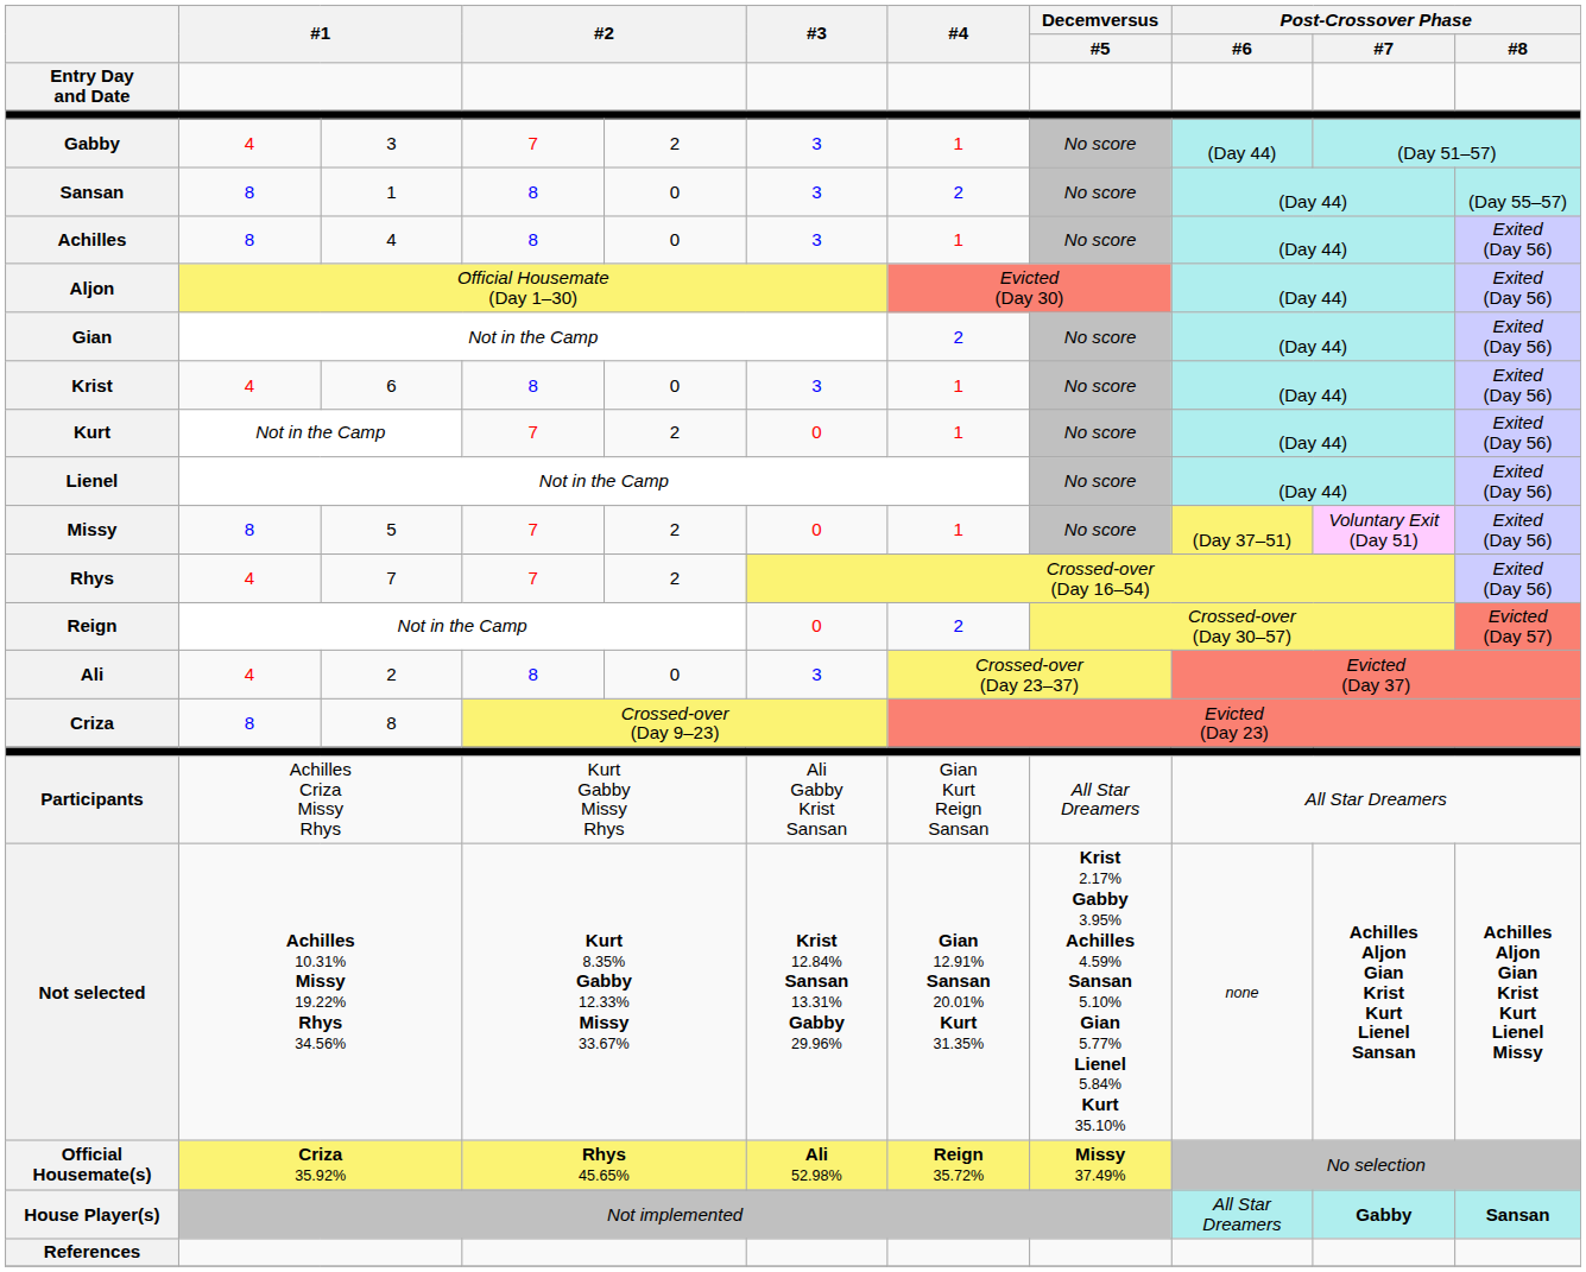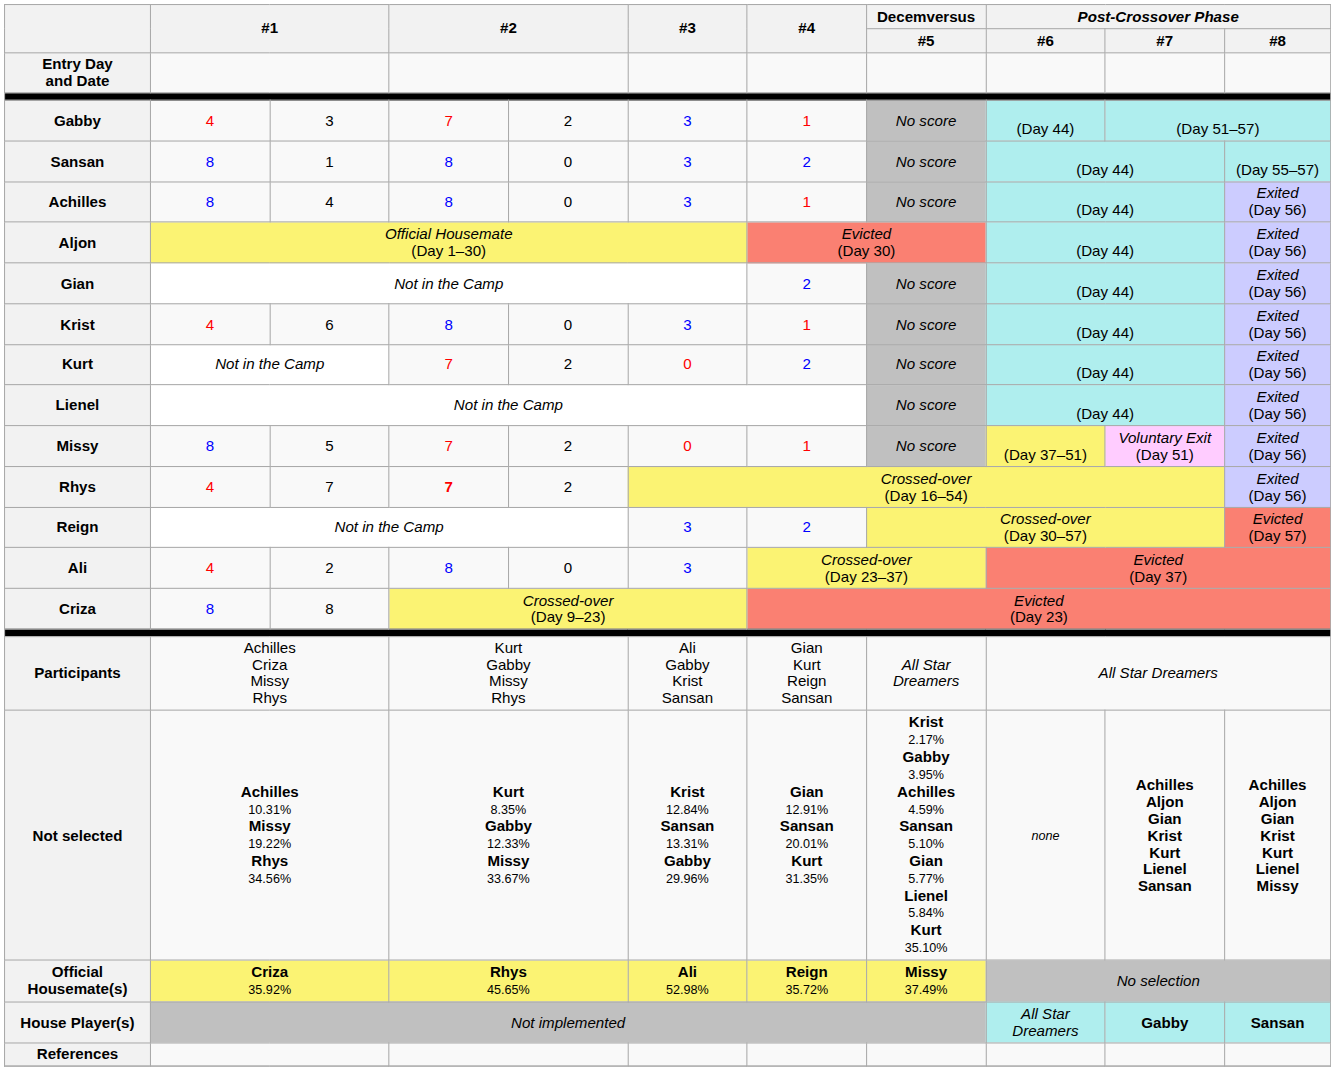 <table class="wikitable" style="text-align:center; font-size:90%; line-height:16px; width:100%;">
 <tr>
 <th rowspan="2" style="width:11%"></th>
 <th rowspan="2" style="width:18%" colspan="2">#1</th>
 <th rowspan="2" style="width:18%" colspan="2">#2</th>
 <th rowspan="2" style="width:09%">#3</th>
 <th rowspan="2" style="width:09%">#4</th>
 <th style="width:09%">Decemversus</th>
 <th colspan="4"><em>Post-Crossover Phase</em></th>
 </tr>
 <tr>
 <th style="width:09%">#5</th>
 <th style="width:09%">#6</th>
 <th style="width:09%">#7</th>
 <th style="width:09%">#8</th>
 </tr>
 <tr>
 <th>Entry Day<br>and Date</th>
 <td colspan="2"></td>
 <td colspan="2"></td>
 <td></td>
 <td></td>
 <td></td>
 <td></td>
 <td></td>
 <td></td>
 </tr>
 <tr>
 <th align="center" style="background:#000000;" colspan="11"></th>
 </tr>
 <tr>
 <th>Gabby</th>
 <td style="color:red">4</td>
 <td>3</td>
 <td style="color:red">7</td>
 <td>2</td>
 <td style="color:blue">3</td>
 <td style="color:red">1</td>
 <td align="center" style="background:#C0C0C0;"><em>No score</em></td>
 <td style="background-color:#AFEEEE"><br>(Day 44)</td>
 <td colspan="2" style="background-color:#AFEEEE"><br>(Day 51–57)</td>
 </tr>
 <tr>
 <th>Sansan</th>
 <td style="color:blue">8</td>
 <td>1</td>
 <td style="color:blue">8</td>
 <td>0</td>
 <td style="color:blue">3</td>
 <td style="color:blue">2</td>
 <td align="center" style="background:#C0C0C0;"><em>No score</em></td>
 <td colspan="2" style="background-color:#AFEEEE"><br>(Day 44)</td>
 <td style="background-color:#AFEEEE"><br>(Day 55–57)</td>
 </tr>
 <tr>
 <th>Achilles</th>
 <td style="color:blue">8</td>
 <td>4</td>
 <td style="color:blue">8</td>
 <td>0</td>
 <td style="color:blue">3</td>
 <td style="color:red">1</td>
 <td align="center" style="background:#C0C0C0;"><em>No score</em></td>
 <td colspan="2" style="background-color:#AFEEEE"><br>(Day 44)</td>
 <td align="center" style="background:	#CCCCFF;"><em>Exited</em><br>(Day 56)</td>
 </tr>
 <tr>
 <th>Aljon</th>
 <td colspan="5" style="background-color:#FBF373"><em>Official Housemate</em><br>(Day 1–30)</td>
 <td colspan="2" align="center" style="background:#FA8072"><em>Evicted</em><br>(Day 30)</td>
 <td colspan="2" style="background-color:#AFEEEE"><br>(Day 44)</td>
 <td align="center" style="background:	#CCCCFF;"><em>Exited</em><br>(Day 56)</td>
 </tr>
 <tr>
 <th>Gian</th>
 <td colspan="5" style="background-color:#FFFFFF"><em>Not in the Camp</em></td>
 <td style="color:blue">2</td>
 <td align="center" style="background:#C0C0C0;"><em>No score</em></td>
 <td colspan="2" style="background-color:#AFEEEE"><br>(Day 44)</td>
 <td align="center" style="background:	#CCCCFF;"><em>Exited</em><br>(Day 56)</td>
 </tr>
 <tr>
 <th>Krist</th>
 <td style="color:red">4</td>
 <td>6</td>
 <td style="color:blue">8</td>
 <td>0</td>
 <td style="color:blue">3</td>
 <td style="color:red">1</td>
 <td align="center" style="background:#C0C0C0;"><em>No score</em></td>
 <td colspan="2" style="background-color:#AFEEEE"><br>(Day 44)</td>
 <td align="center" style="background:	#CCCCFF;"><em>Exited</em><br>(Day 56)</td>
 </tr>
 <tr>
 <th>Kurt</th>
 <td colspan="2" style="background-color:#FFFFFF"><em>Not in the Camp</em></td>
 <td style="color:red">7</td>
 <td>2</td>
 <td style="color:red">0</td>
-<td style="color:red">1</td>
+<td style="color:blue">2</td>
 <td align="center" style="background:#C0C0C0;"><em>No score</em></td>
 <td colspan="2" style="background-color:#AFEEEE"><br>(Day 44)</td>
 <td align="center" style="background:	#CCCCFF;"><em>Exited</em><br>(Day 56)</td>
 </tr>
 <tr>
 <th>Lienel</th>
 <td colspan="6" style="background-color:#FFFFFF"><em>Not in the Camp</em></td>
 <td align="center" style="background:#C0C0C0;"><em>No score</em></td>
 <td colspan="2" style="background-color:#AFEEEE"><br>(Day 44)</td>
 <td align="center" style="background:	#CCCCFF;"><em>Exited</em><br>(Day 56)</td>
 </tr>
 <tr>
 <th>Missy</th>
 <td style="color:blue">8</td>
 <td>5</td>
 <td style="color:red">7</td>
 <td>2</td>
 <td style="color:red">0</td>
 <td style="color:red">1</td>
 <td align="center" style="background:#C0C0C0;"><em>No score</em></td>
 <td style="background-color:#FBF373"><br>(Day 37–51)</td>
 <td align="center" style="background:#FFCCFF"><em>Voluntary Exit</em><br>(Day 51)</td>
 <td align="center" style="background:	#CCCCFF;"><em>Exited</em><br>(Day 56)</td>
 </tr>
 <tr>
 <th>Rhys</th>
 <td style="color:red">4</td>
 <td>7</td>
-<td style="color:red">7</td>
+<td style="color:red"><strong>7</strong></td>
 <td>2</td>
 <td colspan="5" style="background-color:#FBF373"><em>Crossed-over</em><br>(Day 16–54)</td>
 <td align="center" style="background:	#CCCCFF;"><em>Exited</em><br>(Day 56)</td>
 </tr>
 <tr>
 <th>Reign</th>
 <td colspan="4" style="background-color:#FFFFFF"><em>Not in the Camp</em></td>
-<td style="color:red">0</td>
+<td style="color:blue">3</td>
 <td style="color:blue">2</td>
 <td colspan="3" style="background-color:#FBF373"><em>Crossed-over</em><br>(Day 30–57)</td>
 <td align="center" style="background:#FA8072"><em>Evicted</em><br>(Day 57)</td>
 </tr>
 <tr>
 <th>Ali</th>
 <td style="color:red">4</td>
 <td>2</td>
 <td style="color:blue">8</td>
 <td>0</td>
 <td style="color:blue">3</td>
 <td colspan="2" style="background-color:#FBF373"><em>Crossed-over</em><br>(Day 23–37)</td>
 <td colspan="3" align="center" style="background:#FA8072"><em>Evicted</em><br>(Day 37)</td>
 </tr>
 <tr>
 <th>Criza</th>
 <td style="color:blue">8</td>
 <td>8</td>
 <td colspan="3" style="background-color:#FBF373"><em>Crossed-over</em><br>(Day 9–23)</td>
 <td colspan="5" align="center" style="background:#FA8072"><em>Evicted</em><br>(Day 23)</td>
 </tr>
 <tr>
 <th align="center" style="background:#000000;" colspan="11"></th>
 </tr>
 <tr>
 <th>Participants</th>
 <td colspan="2">Achilles<br>Criza<br>Missy<br>Rhys<br></td>
 <td colspan="2">Kurt<br>Gabby<br>Missy<br>Rhys<br></td>
 <td>Ali<br>Gabby<br>Krist<br>Sansan<br></td>
 <td>Gian<br>Kurt<br>Reign<br>Sansan</td>
 <td><em>All Star Dreamers</em></td>
 <td colspan="3"><em>All Star Dreamers</em></td>
 </tr>
 <tr>
 <th>Not selected</th>
 <td colspan="2"><strong>Achilles</strong><br><small>10.31%</small><br><strong>Missy</strong><br><small>19.22%</small><br><strong>Rhys</strong><br><small>34.56%</small><br></td>
 <td colspan="2"><strong>Kurt</strong><br><small>8.35%</small><br><strong>Gabby</strong><br><small>12.33%</small><br><strong>Missy</strong><br><small>33.67%</small><br></td>
 <td><strong>Krist</strong><br><small>12.84%</small><br><strong>Sansan</strong><br><small>13.31%</small><br><strong>Gabby</strong><br><small>29.96%</small><br></td>
 <td><strong>Gian</strong><br><small>12.91%</small><br><strong>Sansan</strong><br><small>20.01%</small><br><strong>Kurt</strong><br><small>31.35%</small><br></td>
 <td><strong>Krist</strong><br><small>2.17%</small><br><strong>Gabby</strong><br><small>3.95%</small><br><strong>Achilles</strong><br><small>4.59%</small><br><strong>Sansan</strong><br><small>5.10%</small><br><strong>Gian</strong><br><small>5.77%</small><br><strong>Lienel</strong><br><small>5.84%</small><br><strong>Kurt</strong><br><small>35.10%</small><br></td>
 <td colspan="1"><small><em>none</em></small></td>
 <td><strong>Achilles</strong><br><strong>Aljon</strong><br><strong>Gian</strong><br><strong>Krist</strong><br><strong>Kurt</strong><br><strong>Lienel</strong><br><strong>Sansan</strong><br></td>
 <td><strong>Achilles</strong><br><strong>Aljon</strong><br><strong>Gian</strong><br><strong>Krist</strong><br><strong>Kurt</strong><br><strong>Lienel</strong><br><strong>Missy</strong><br></td>
 </tr>
 <tr>
 <th>Official Housemate(s)</th>
 <td colspan="2" style="background-color:#FBF373"><strong>Criza</strong><br><small>35.92%</small></td>
 <td colspan="2" style="background-color:#FBF373"><strong>Rhys</strong><br><small>45.65%</small></td>
 <td style="background-color:#FBF373"><strong>Ali</strong><br><small>52.98%</small></td>
 <td style="background-color:#FBF373"><strong>Reign</strong><br><small>35.72%</small></td>
 <td style="background-color:#FBF373"><strong>Missy</strong><br><small>37.49%</small></td>
 <td colspan="3" align="center" style="background:#C0C0C0;"><em> No selection</em></td>
 </tr>
 <tr>
 <th>House Player(s)</th>
 <td colspan="7" align="center" style="background:#C0C0C0;"><em>Not implemented</em></td>
 <td colspan="1" style="background-color:#AFEEEE"><em>All Star Dreamers</em></td>
 <td style="background-color:#AFEEEE"><strong>Gabby</strong></td>
 <td style="background-color:#AFEEEE"><strong>Sansan</strong></td>
 </tr>
 <tr>
 <th>References</th>
 <td colspan="2"></td>
 <td colspan="2"></td>
 <td></td>
 <td></td>
 <td></td>
 <td></td>
 <td></td>
 <td></td>
 </tr>
 <tr>
 </tr>
 </table>
